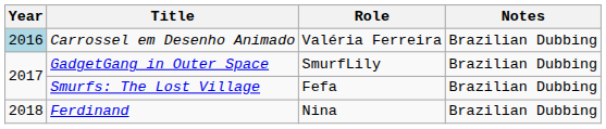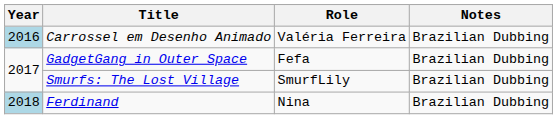 <table class="wikitable">
 <tr>
 <th>Year</th>
 <th>Title</th>
 <th>Role</th>
 <th>Notes</th>
 </tr>
 <tr>
 <td style="background: lightblue;">2016</td>
 <td><em>Carrossel em Desenho Animado</em></td>
 <td>Valéria Ferreira</td>
 <td>Brazilian Dubbing</td>
 </tr>
 <tr>
 <td rowspan="2">2017</td>
 <td><em><a href='#'>GadgetGang in Outer Space</a></em></td>
+<td>Fefa</td>
+<td>Brazilian Dubbing</td>
+</tr>
+<tr>
+<td><em><a href='#'>Smurfs: The Lost Village</a></em></td>
 <td>SmurfLily </td>
 <td>Brazilian Dubbing</td>
 </tr>
 <tr>
-<td><em><a href='#'>Smurfs: The Lost Village</a></em></td>
-<td>Fefa</td>
-<td>Brazilian Dubbing</td>
-</tr>
-<tr>
-<td>2018</td>
+<td style="background: lightblue;">2018</td>
 <td><em><a href='#'>Ferdinand</a></em></td>
 <td>Nina </td>
 <td>Brazilian Dubbing</td>
 </tr>
 </table>
